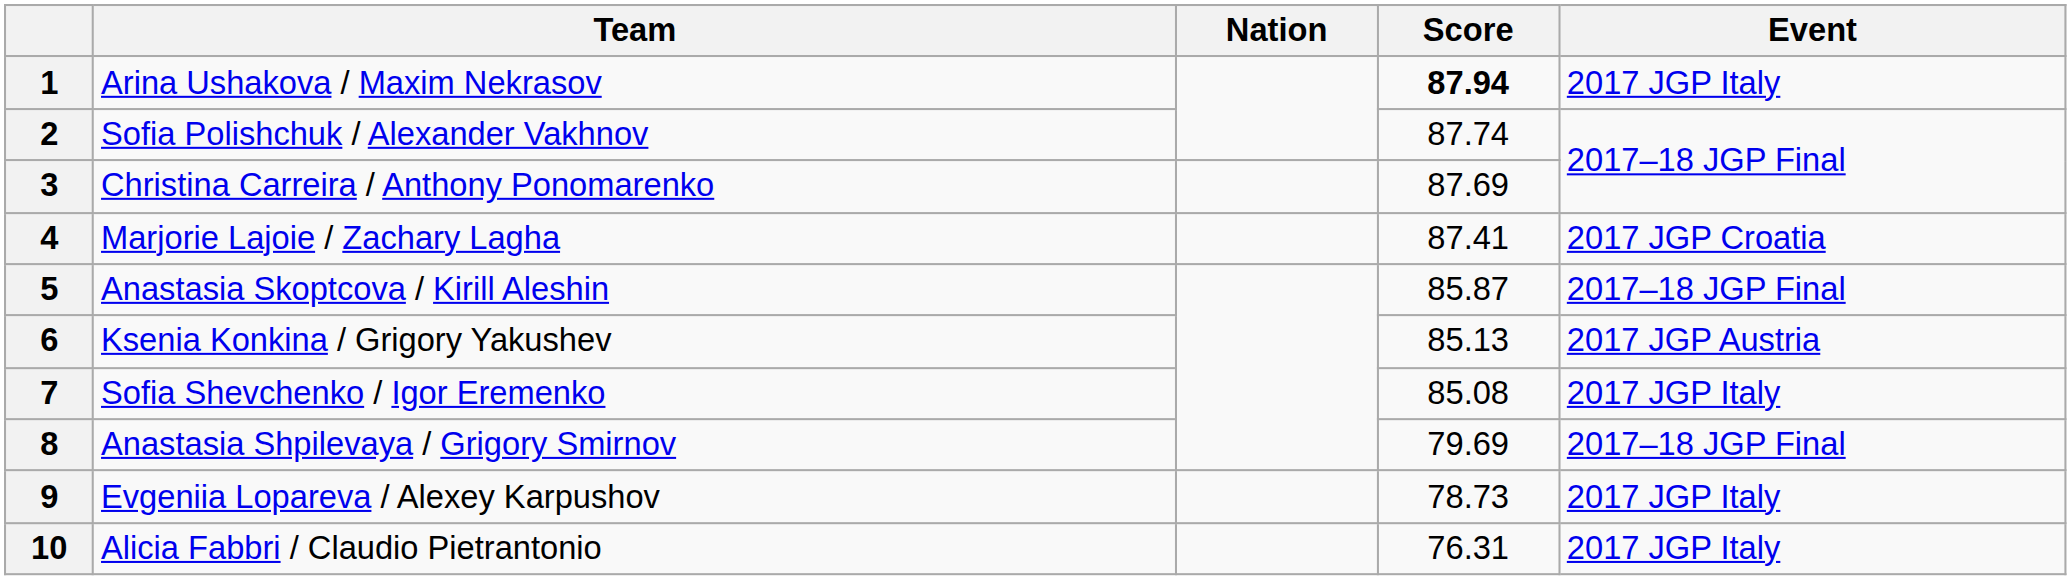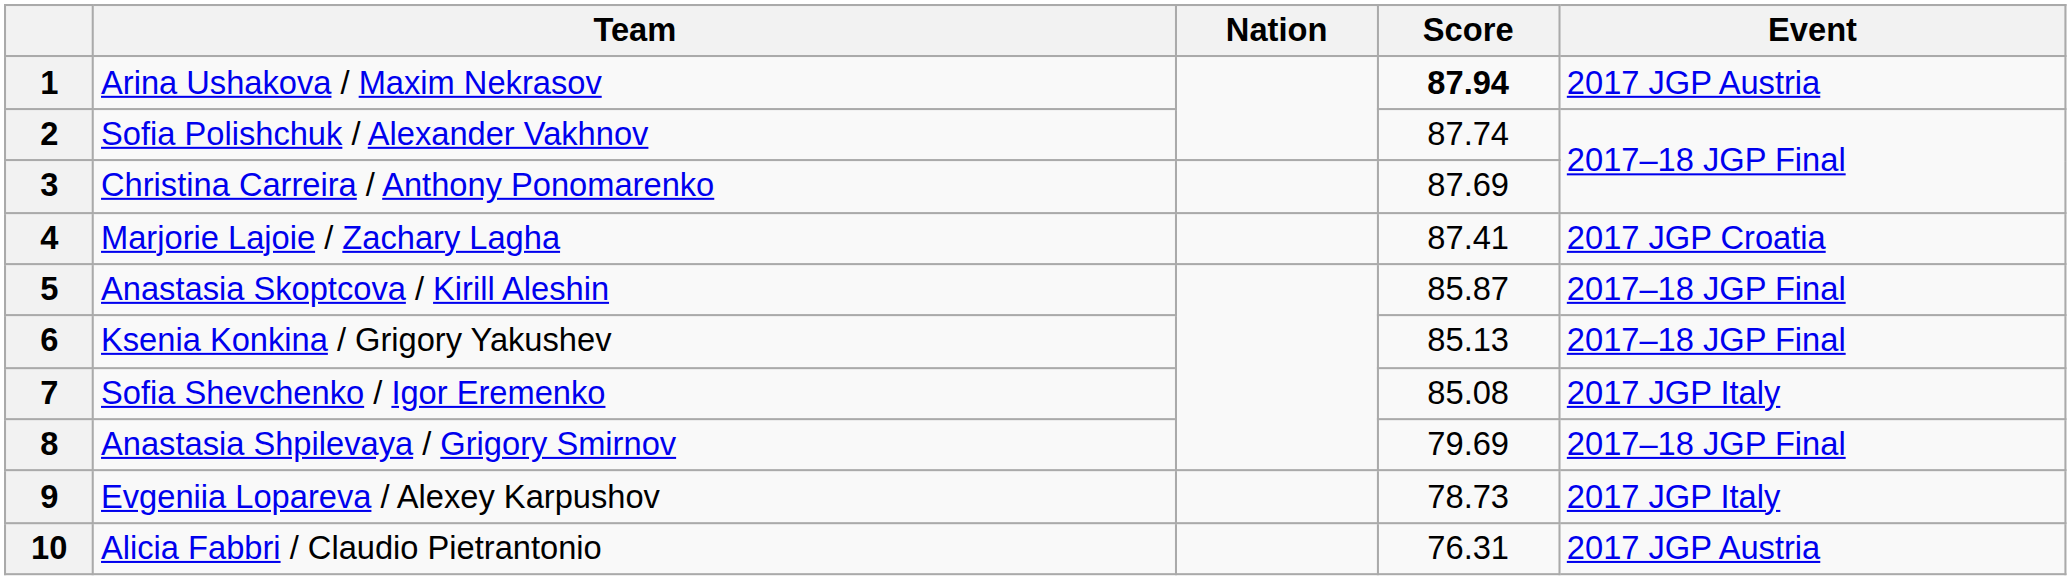 <table class="wikitable sortable" style="text-align:left; width:80%">
 <tr>
 <th scope="col"></th>
 <th scope="col">Team</th>
 <th scope="col">Nation</th>
 <th scope="col">Score</th>
 <th scope="col">Event</th>
 </tr>
 <tr>
 <th scope="row">1</th>
 <td><a href='#'>Arina Ushakova</a> / <a href='#'>Maxim Nekrasov</a></td>
 <td rowspan="2"></td>
 <td style="text-align:center;"><strong>87.94</strong></td>
-<td><a href='#'>2017 JGP Italy</a></td>
+<td><a href='#'>2017 JGP Austria</a></td>
 </tr>
 <tr>
 <th scope="row">2</th>
 <td><a href='#'>Sofia Polishchuk</a> / <a href='#'>Alexander Vakhnov</a></td>
 <td style="text-align:center;">87.74</td>
 <td rowspan="2"><a href='#'>2017–18 JGP Final</a></td>
 </tr>
 <tr>
 <th scope="row">3</th>
 <td><a href='#'>Christina Carreira</a> / <a href='#'>Anthony Ponomarenko</a></td>
 <td></td>
 <td style="text-align:center;">87.69</td>
 </tr>
 <tr>
 <th scope="row">4</th>
 <td><a href='#'>Marjorie Lajoie</a> / <a href='#'>Zachary Lagha</a></td>
 <td></td>
 <td style="text-align:center;">87.41</td>
 <td><a href='#'>2017 JGP Croatia</a></td>
 </tr>
 <tr>
 <th scope="row">5</th>
 <td><a href='#'>Anastasia Skoptcova</a> / <a href='#'>Kirill Aleshin</a></td>
 <td rowspan="4"></td>
 <td style="text-align:center;">85.87</td>
 <td><a href='#'>2017–18 JGP Final</a></td>
 </tr>
 <tr>
 <th scope="row">6</th>
 <td><a href='#'>Ksenia Konkina</a> / Grigory Yakushev</td>
 <td style="text-align:center;">85.13</td>
-<td><a href='#'>2017 JGP Austria</a></td>
+<td><a href='#'>2017–18 JGP Final</a></td>
 </tr>
 <tr>
 <th scope="row">7</th>
 <td><a href='#'>Sofia Shevchenko</a> / <a href='#'>Igor Eremenko</a></td>
 <td style="text-align:center;">85.08</td>
 <td><a href='#'>2017 JGP Italy</a></td>
 </tr>
 <tr>
 <th scope="row">8</th>
 <td><a href='#'>Anastasia Shpilevaya</a> / <a href='#'>Grigory Smirnov</a></td>
 <td style="text-align:center;">79.69</td>
 <td><a href='#'>2017–18 JGP Final</a></td>
 </tr>
 <tr>
 <th scope="row">9</th>
 <td><a href='#'>Evgeniia Lopareva</a> / Alexey Karpushov</td>
 <td></td>
 <td style="text-align:center;">78.73</td>
 <td><a href='#'>2017 JGP Italy</a></td>
 </tr>
 <tr>
 <th scope="row">10</th>
 <td><a href='#'>Alicia Fabbri</a> / Claudio Pietrantonio</td>
 <td></td>
 <td style="text-align:center;">76.31</td>
-<td><a href='#'>2017 JGP Italy</a></td>
+<td><a href='#'>2017 JGP Austria</a></td>
 </tr>
 </table>
